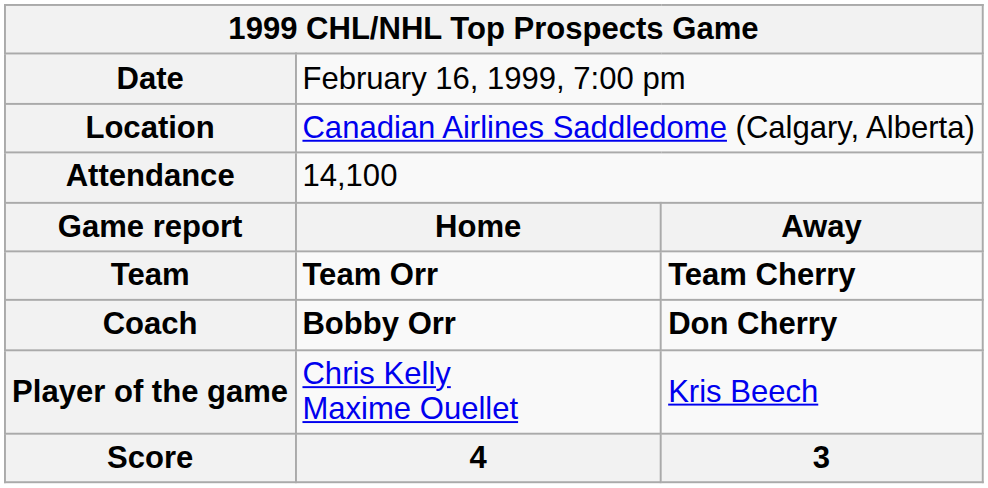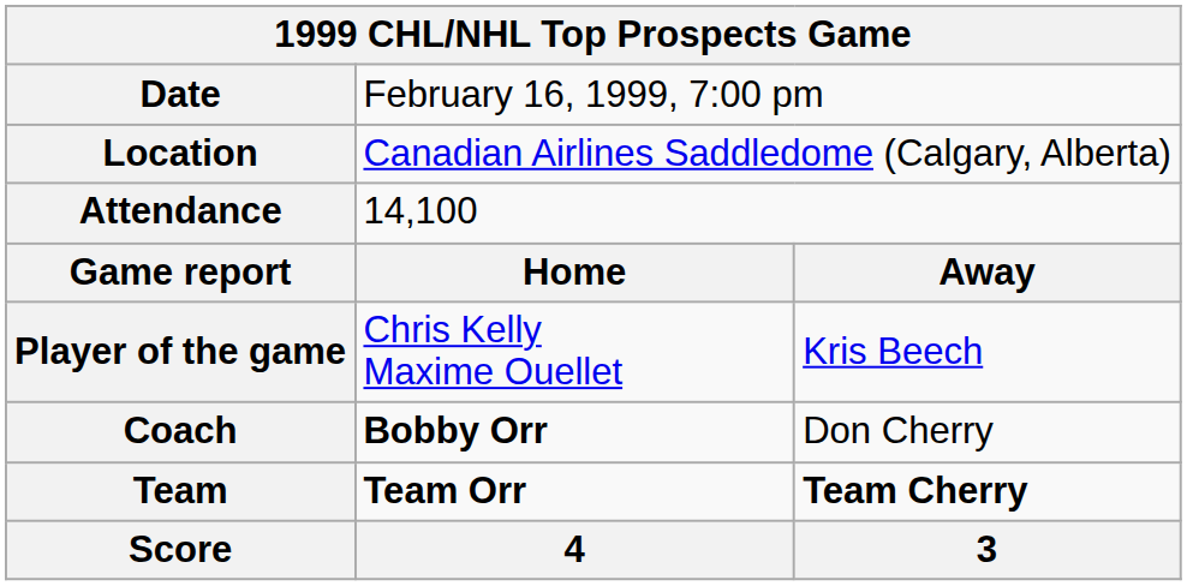 <table class="wikitable">
 <tr>
 <th colspan="3">1999 CHL/NHL Top Prospects Game</th>
 </tr>
 <tr>
 <th>Date</th>
 <td colspan="2">February 16, 1999, 7:00 pm</td>
 </tr>
 <tr>
 <th>Location</th>
 <td colspan="2"><a href='#'>Canadian Airlines Saddledome</a> (Calgary, Alberta)</td>
 </tr>
 <tr>
 <th>Attendance</th>
 <td colspan="2">14,100</td>
 </tr>
 <tr>
 <th>Game report</th>
 <th>Home</th>
 <th>Away</th>
 </tr>
 <tr>
-<th>Team</th>
-<td><strong>Team Orr</strong></td>
-<td><strong>Team Cherry</strong></td>
+<th>Player of the game</th>
+<td><a href='#'>Chris Kelly</a><br><a href='#'>Maxime Ouellet</a></td>
+<td><a href='#'>Kris Beech</a></td>
 </tr>
 <tr>
 <th>Coach</th>
 <td><strong>Bobby Orr</strong></td>
-<td><strong>Don Cherry</strong></td>
+<td>Don Cherry</td>
 </tr>
 <tr>
-<th>Player of the game</th>
-<td><a href='#'>Chris Kelly</a><br><a href='#'>Maxime Ouellet</a></td>
-<td><a href='#'>Kris Beech</a></td>
+<th>Team</th>
+<td><strong>Team Orr</strong></td>
+<td><strong>Team Cherry</strong></td>
 </tr>
 <tr>
 <th>Score</th>
 <th>4</th>
 <th>3</th>
 </tr>
 </table>
